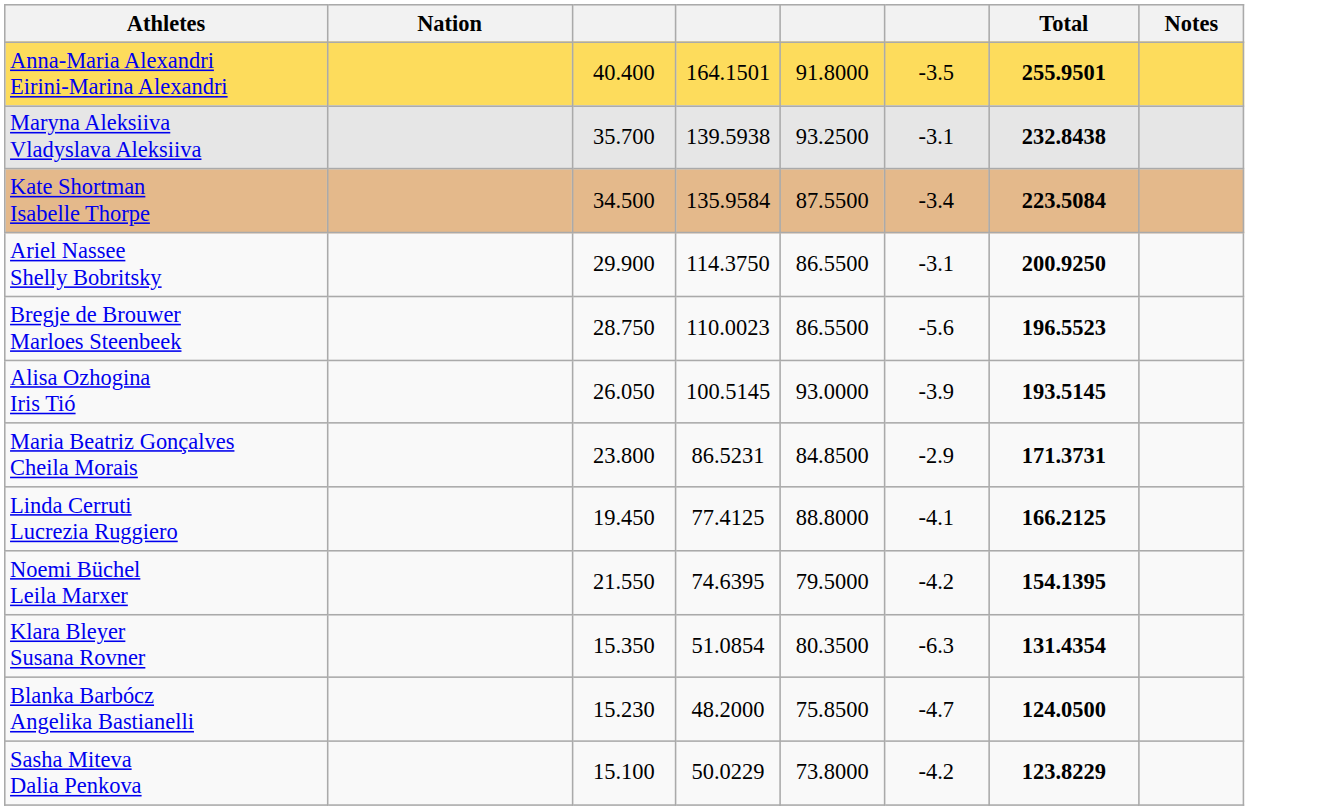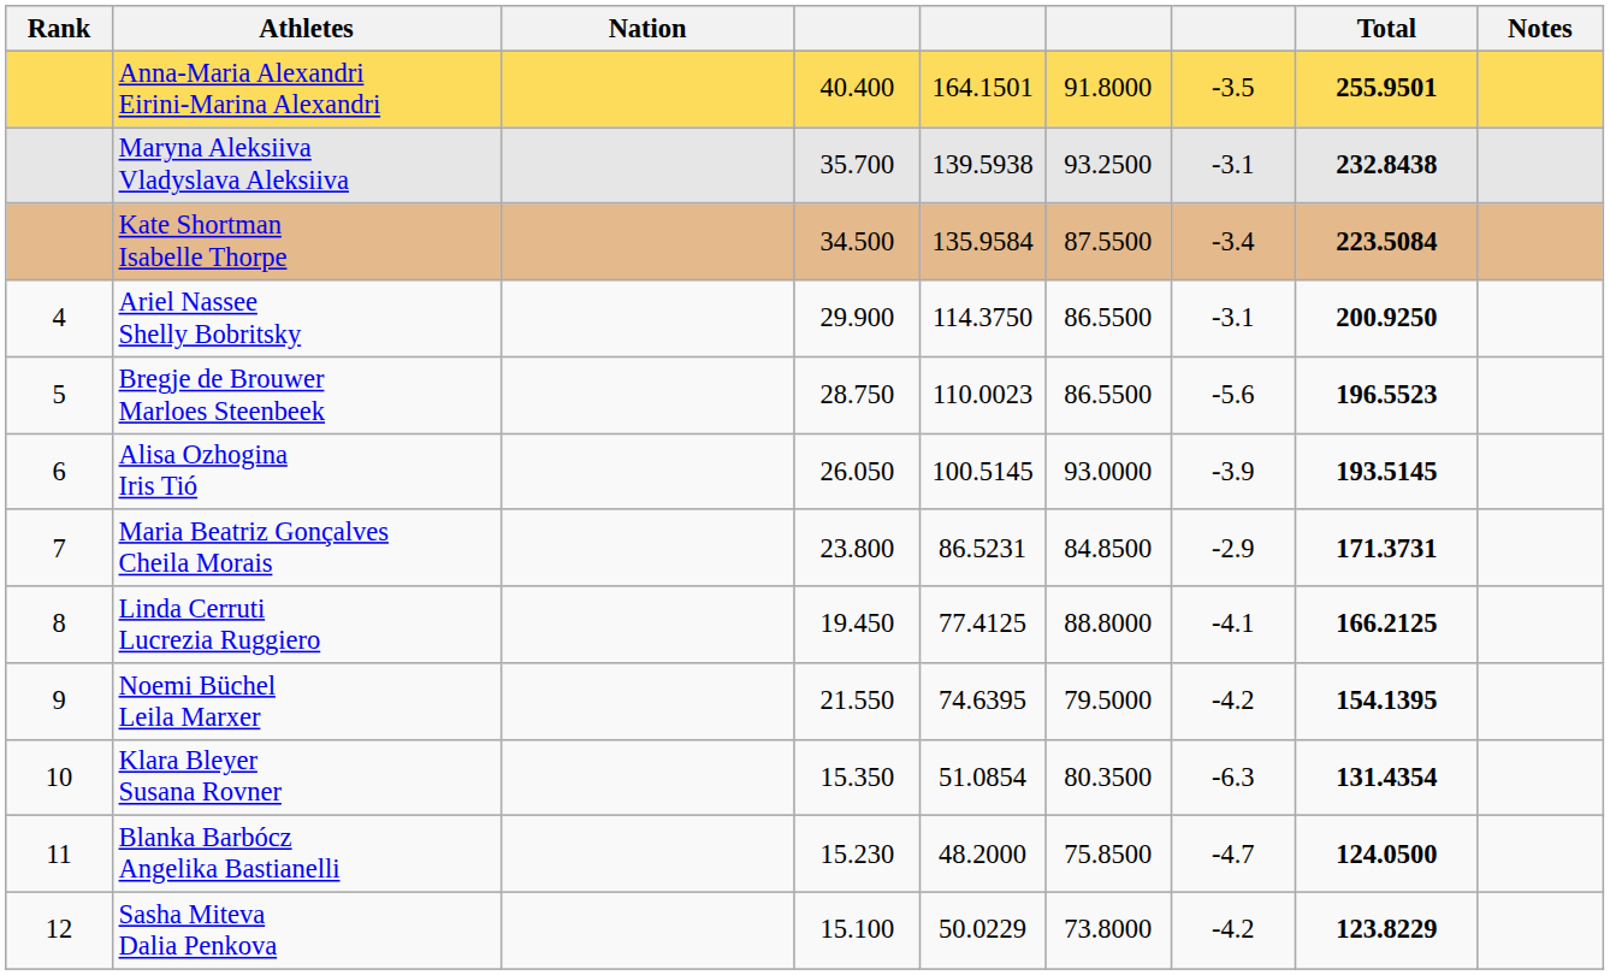 <table class="wikitable sortable" style="text-align:center; font-size:90%">
 <tr>
+<th width=50><strong>Rank</strong></th>
 <th width=200><strong>Athletes</strong></th>
 <th width=150><strong>Nation</strong></th>
 <th width=60></th>
 <th width=60></th>
 <th width=60></th>
 <th width=60></th>
 <th width=90>Total</th>
 <th width=60>Notes</th>
 </tr>
 <tr bgcolor=#FDDC5C>
+<td></td>
 <td align=left><a href='#'>Anna-Maria Alexandri</a><br><a href='#'>Eirini-Marina Alexandri</a></td>
 <td align=left></td>
 <td>40.400</td>
 <td>164.1501</td>
 <td>91.8000</td>
 <td>-3.5</td>
 <td><strong>255.9501</strong></td>
 <td></td>
 </tr>
 <tr bgcolor="#e6e6e6">
+<td></td>
 <td align=left><a href='#'>Maryna Aleksiiva</a><br><a href='#'>Vladyslava Aleksiiva</a></td>
 <td align=left></td>
 <td>35.700</td>
 <td>139.5938</td>
 <td>93.2500</td>
 <td>-3.1</td>
 <td><strong>232.8438</strong></td>
 <td></td>
 </tr>
 <tr bgcolor=#e4b98b>
+<td></td>
 <td align=left><a href='#'>Kate Shortman</a><br><a href='#'>Isabelle Thorpe</a></td>
 <td align=left></td>
 <td>34.500</td>
 <td>135.9584</td>
 <td>87.5500</td>
 <td>-3.4</td>
 <td><strong>223.5084</strong></td>
 <td></td>
 </tr>
 <tr>
+<td>4</td>
 <td align=left><a href='#'>Ariel Nassee</a><br><a href='#'>Shelly Bobritsky</a></td>
 <td align=left></td>
 <td>29.900</td>
 <td>114.3750</td>
 <td>86.5500</td>
 <td>-3.1</td>
 <td><strong>200.9250</strong></td>
 <td></td>
 </tr>
 <tr>
+<td>5</td>
 <td align=left><a href='#'>Bregje de Brouwer</a><br><a href='#'>Marloes Steenbeek</a></td>
 <td align=left></td>
 <td>28.750</td>
 <td>110.0023</td>
 <td>86.5500</td>
 <td>-5.6</td>
 <td><strong>196.5523</strong></td>
 <td></td>
 </tr>
 <tr>
+<td>6</td>
 <td align=left><a href='#'>Alisa Ozhogina</a><br><a href='#'>Iris Tió</a></td>
 <td align=left></td>
 <td>26.050</td>
 <td>100.5145</td>
 <td>93.0000</td>
 <td>-3.9</td>
 <td><strong>193.5145</strong></td>
 <td></td>
 </tr>
 <tr>
+<td>7</td>
 <td align=left><a href='#'>Maria Beatriz Gonçalves</a><br><a href='#'>Cheila Morais</a></td>
 <td align=left></td>
 <td>23.800</td>
 <td>86.5231</td>
 <td>84.8500</td>
 <td>-2.9</td>
 <td><strong>171.3731</strong></td>
 <td></td>
 </tr>
 <tr>
+<td>8</td>
 <td align=left><a href='#'>Linda Cerruti</a><br><a href='#'>Lucrezia Ruggiero</a></td>
 <td align=left></td>
 <td>19.450</td>
 <td>77.4125</td>
 <td>88.8000</td>
 <td>-4.1</td>
 <td><strong>166.2125</strong></td>
 <td></td>
 </tr>
 <tr>
+<td>9</td>
 <td align=left><a href='#'>Noemi Büchel</a><br><a href='#'>Leila Marxer</a></td>
 <td align=left></td>
 <td>21.550</td>
 <td>74.6395</td>
 <td>79.5000</td>
 <td>-4.2</td>
 <td><strong>154.1395</strong></td>
 <td></td>
 </tr>
 <tr>
+<td>10</td>
 <td align=left><a href='#'>Klara Bleyer</a><br><a href='#'>Susana Rovner</a></td>
 <td align=left></td>
 <td>15.350</td>
 <td>51.0854</td>
 <td>80.3500</td>
 <td>-6.3</td>
 <td><strong>131.4354</strong></td>
 <td></td>
 </tr>
 <tr>
+<td>11</td>
 <td align=left><a href='#'>Blanka Barbócz</a><br><a href='#'>Angelika Bastianelli</a></td>
 <td align=left></td>
 <td>15.230</td>
 <td>48.2000</td>
 <td>75.8500</td>
 <td>-4.7</td>
 <td><strong>124.0500</strong></td>
 <td></td>
 </tr>
 <tr>
+<td>12</td>
 <td align=left><a href='#'>Sasha Miteva</a><br><a href='#'>Dalia Penkova</a></td>
 <td align=left></td>
 <td>15.100</td>
 <td>50.0229</td>
 <td>73.8000</td>
 <td>-4.2</td>
 <td><strong>123.8229</strong></td>
 <td></td>
 </tr>
 </table>
